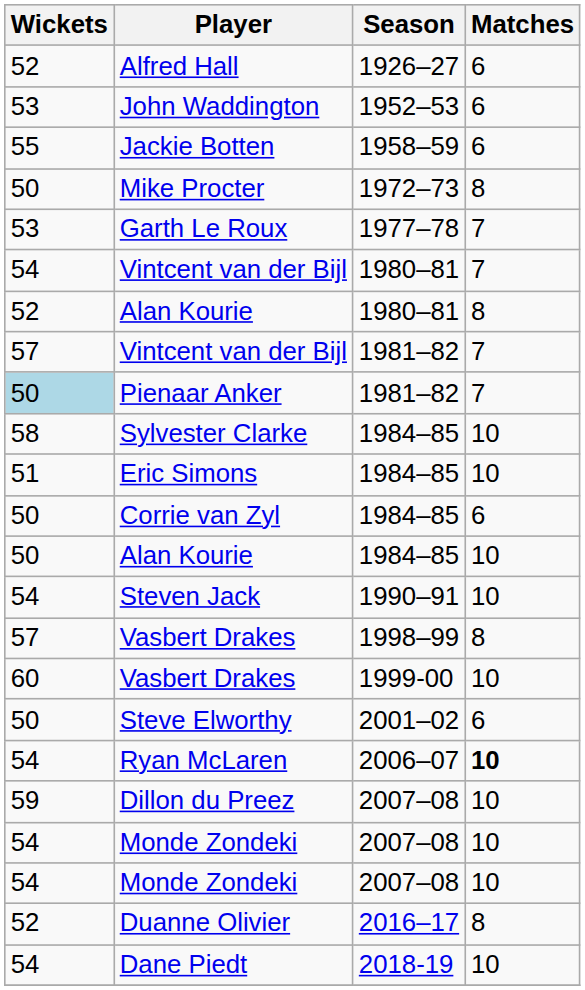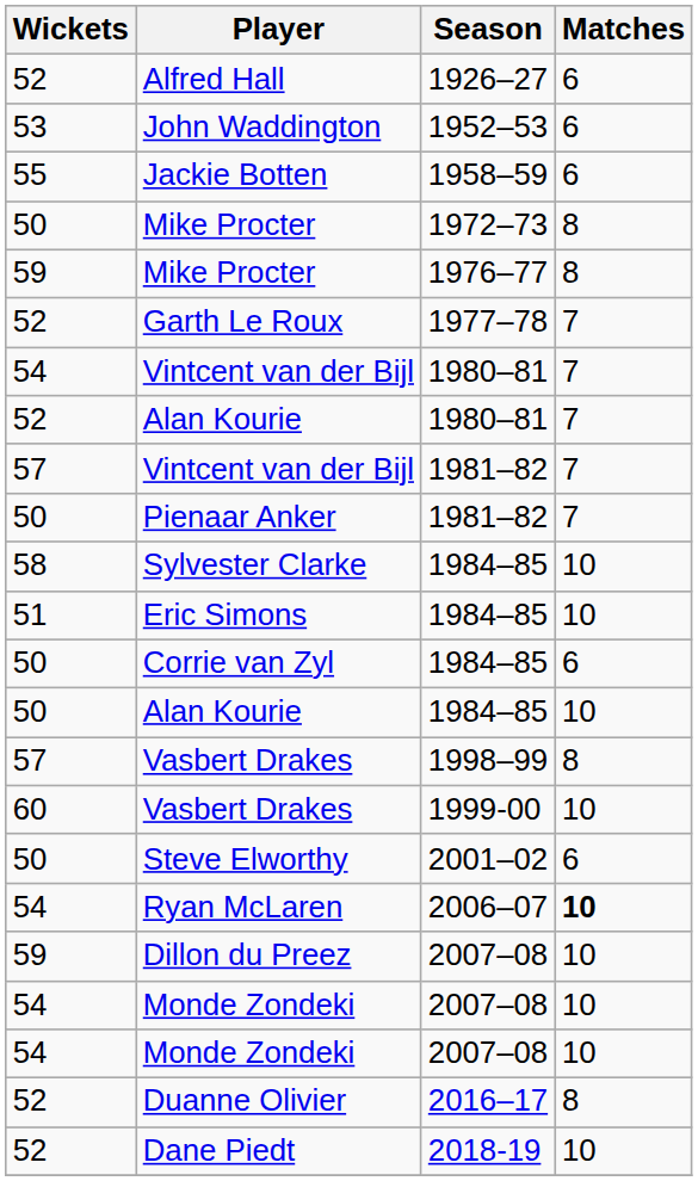 <table class="wikitable">
 <tr>
 <th>Wickets</th>
 <th>Player</th>
 <th>Season</th>
 <th>Matches</th>
 </tr>
 <tr>
 <td>52</td>
 <td><a href='#'>Alfred Hall</a></td>
 <td>1926–27</td>
 <td>6</td>
 </tr>
 <tr>
 <td>53</td>
 <td><a href='#'>John Waddington</a></td>
 <td>1952–53</td>
 <td>6</td>
 </tr>
 <tr>
 <td>55</td>
 <td><a href='#'>Jackie Botten</a></td>
 <td>1958–59</td>
 <td>6</td>
 </tr>
 <tr>
 <td>50</td>
 <td><a href='#'>Mike Procter</a></td>
 <td>1972–73</td>
 <td>8</td>
 </tr>
 <tr>
-<td>53</td>
+<td>59</td>
+<td><a href='#'>Mike Procter</a></td>
+<td>1976–77</td>
+<td>8</td>
+</tr>
+<tr>
+<td>52</td>
 <td><a href='#'>Garth Le Roux</a></td>
 <td>1977–78</td>
 <td>7</td>
 </tr>
 <tr>
 <td>54</td>
 <td><a href='#'>Vintcent van der Bijl</a></td>
 <td>1980–81</td>
 <td>7</td>
 </tr>
 <tr>
 <td>52</td>
 <td><a href='#'>Alan Kourie</a></td>
 <td>1980–81</td>
-<td>8</td>
+<td>7</td>
 </tr>
 <tr>
 <td>57</td>
 <td><a href='#'>Vintcent van der Bijl</a></td>
 <td>1981–82</td>
 <td>7</td>
 </tr>
 <tr>
-<td style="background: lightblue;">50</td>
+<td>50</td>
 <td><a href='#'>Pienaar Anker</a></td>
 <td>1981–82</td>
 <td>7</td>
 </tr>
 <tr>
 <td>58</td>
 <td><a href='#'>Sylvester Clarke</a></td>
 <td>1984–85</td>
 <td>10</td>
 </tr>
 <tr>
 <td>51</td>
 <td><a href='#'>Eric Simons</a></td>
 <td>1984–85</td>
 <td>10</td>
 </tr>
 <tr>
 <td>50</td>
 <td><a href='#'>Corrie van Zyl</a></td>
 <td>1984–85</td>
 <td>6</td>
 </tr>
 <tr>
 <td>50</td>
 <td><a href='#'>Alan Kourie</a></td>
 <td>1984–85</td>
-<td>10</td>
-</tr>
-<tr>
-<td>54</td>
-<td><a href='#'>Steven Jack</a></td>
-<td>1990–91</td>
 <td>10</td>
 </tr>
 <tr>
 <td>57</td>
 <td><a href='#'>Vasbert Drakes</a></td>
 <td>1998–99</td>
 <td>8</td>
 </tr>
 <tr>
 <td>60</td>
 <td><a href='#'>Vasbert Drakes</a></td>
 <td>1999-00</td>
 <td>10</td>
 </tr>
 <tr>
 <td>50</td>
 <td><a href='#'>Steve Elworthy</a></td>
 <td>2001–02</td>
 <td>6</td>
 </tr>
 <tr>
 <td>54</td>
 <td><a href='#'>Ryan McLaren</a></td>
 <td>2006–07</td>
 <td><strong>10</strong></td>
 </tr>
 <tr>
 <td>59</td>
 <td><a href='#'>Dillon du Preez</a></td>
 <td>2007–08</td>
 <td>10</td>
 </tr>
 <tr>
 <td>54</td>
 <td><a href='#'>Monde Zondeki</a></td>
 <td>2007–08</td>
 <td>10</td>
 </tr>
 <tr>
 <td>54</td>
 <td><a href='#'>Monde Zondeki</a></td>
 <td>2007–08</td>
 <td>10</td>
 </tr>
 <tr>
 <td>52</td>
 <td><a href='#'>Duanne Olivier</a></td>
 <td><a href='#'>2016–17</a></td>
 <td>8</td>
 </tr>
 <tr>
-<td>54</td>
+<td>52</td>
 <td><a href='#'>Dane Piedt</a></td>
 <td><a href='#'>2018-19</a></td>
 <td>10</td>
 </tr>
 <tr>
 </tr>
 </table>
